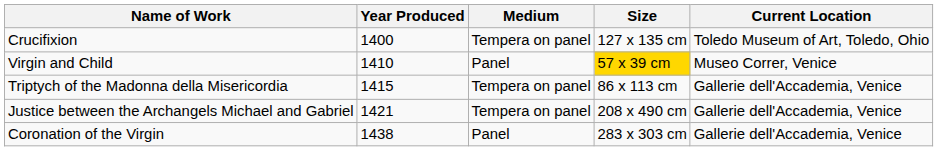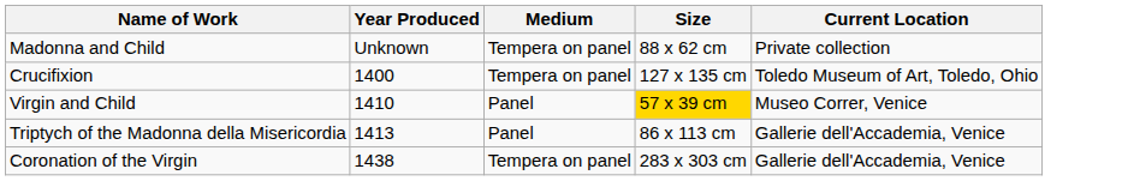 <table class="wikitable">
 <tr>
 <th>Name of Work</th>
 <th>Year Produced</th>
 <th>Medium</th>
 <th>Size</th>
 <th>Current Location</th>
+</tr>
+<tr>
+<td>Madonna and Child</td>
+<td>Unknown</td>
+<td>Tempera on panel</td>
+<td>88 x 62 cm</td>
+<td>Private collection</td>
 </tr>
 <tr>
 <td>Crucifixion</td>
 <td>1400</td>
 <td>Tempera on panel</td>
 <td>127 x 135 cm</td>
 <td>Toledo Museum of Art, Toledo, Ohio</td>
 </tr>
 <tr>
 <td>Virgin and Child</td>
 <td>1410</td>
 <td>Panel</td>
 <td style="background: gold;">57 x 39 cm</td>
 <td>Museo Correr, Venice</td>
 </tr>
 <tr>
 <td>Triptych of the Madonna della Misericordia</td>
-<td>1415</td>
-<td>Tempera on panel</td>
+<td>1413</td>
+<td>Panel</td>
 <td>86 x 113 cm</td>
-<td>Gallerie dell'Accademia, Venice</td>
-</tr>
-<tr>
-<td>Justice between the Archangels Michael and Gabriel</td>
-<td>1421</td>
-<td>Tempera on panel</td>
-<td>208 x 490 cm</td>
 <td>Gallerie dell'Accademia, Venice</td>
 </tr>
 <tr>
 <td>Coronation of the Virgin</td>
 <td>1438</td>
-<td>Panel</td>
+<td>Tempera on panel</td>
 <td>283 x 303 cm</td>
 <td>Gallerie dell'Accademia, Venice</td>
 </tr>
 </table>
